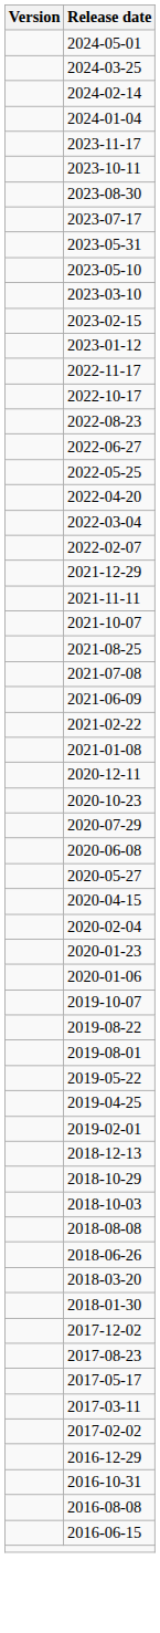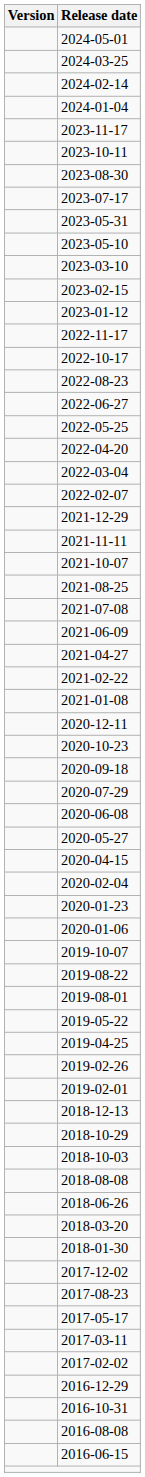 <table class="wikitable mw-collapsible mw-collapsed">
 <tr>
 <th>Version</th>
 <th>Release date</th>
 </tr>
 <tr>
 <td></td>
 <td>2024-05-01</td>
 </tr>
 <tr>
 <td></td>
 <td>2024-03-25</td>
 </tr>
 <tr>
 <td></td>
 <td>2024-02-14</td>
 </tr>
 <tr>
 <td></td>
 <td>2024-01-04</td>
 </tr>
 <tr>
 <td></td>
 <td>2023-11-17</td>
 </tr>
 <tr>
 <td></td>
 <td>2023-10-11</td>
 </tr>
 <tr>
 <td></td>
 <td>2023-08-30</td>
 </tr>
 <tr>
 <td></td>
 <td>2023-07-17</td>
 </tr>
 <tr>
 <td></td>
 <td>2023-05-31</td>
 </tr>
 <tr>
 <td></td>
 <td>2023-05-10</td>
 </tr>
 <tr>
 <td></td>
 <td>2023-03-10</td>
 </tr>
 <tr>
 <td></td>
 <td>2023-02-15</td>
 </tr>
 <tr>
 <td></td>
 <td>2023-01-12</td>
 </tr>
 <tr>
 <td></td>
 <td>2022-11-17</td>
 </tr>
 <tr>
 <td></td>
 <td>2022-10-17</td>
 </tr>
 <tr>
 <td></td>
 <td>2022-08-23</td>
 </tr>
 <tr>
 <td></td>
 <td>2022-06-27</td>
 </tr>
 <tr>
 <td></td>
 <td>2022-05-25</td>
 </tr>
 <tr>
 <td></td>
 <td>2022-04-20</td>
 </tr>
 <tr>
 <td></td>
 <td>2022-03-04</td>
 </tr>
 <tr>
 <td></td>
 <td>2022-02-07</td>
 </tr>
 <tr>
 <td></td>
 <td>2021-12-29</td>
 </tr>
 <tr>
 <td></td>
 <td>2021-11-11</td>
 </tr>
 <tr>
 <td></td>
 <td>2021-10-07</td>
 </tr>
 <tr>
 <td></td>
 <td>2021-08-25</td>
 </tr>
 <tr>
 <td></td>
 <td>2021-07-08</td>
 </tr>
 <tr>
 <td></td>
 <td>2021-06-09</td>
 </tr>
 <tr>
 <td></td>
+<td>2021-04-27</td>
+</tr>
+<tr>
+<td></td>
 <td>2021-02-22</td>
 </tr>
 <tr>
 <td></td>
 <td>2021-01-08</td>
 </tr>
 <tr>
 <td></td>
 <td>2020-12-11</td>
 </tr>
 <tr>
 <td></td>
 <td>2020-10-23</td>
+</tr>
+<tr>
+<td></td>
+<td>2020-09-18</td>
 </tr>
 <tr>
 <td></td>
 <td>2020-07-29</td>
 </tr>
 <tr>
 <td></td>
 <td>2020-06-08</td>
 </tr>
 <tr>
 <td></td>
 <td>2020-05-27</td>
 </tr>
 <tr>
 <td></td>
 <td>2020-04-15</td>
 </tr>
 <tr>
 <td></td>
 <td>2020-02-04</td>
 </tr>
 <tr>
 <td></td>
 <td>2020-01-23</td>
 </tr>
 <tr>
 <td></td>
 <td>2020-01-06</td>
 </tr>
 <tr>
 <td></td>
 <td>2019-10-07</td>
 </tr>
 <tr>
 <td></td>
 <td>2019-08-22</td>
 </tr>
 <tr>
 <td></td>
 <td>2019-08-01</td>
 </tr>
 <tr>
 <td></td>
 <td>2019-05-22</td>
 </tr>
 <tr>
 <td></td>
 <td>2019-04-25</td>
+</tr>
+<tr>
+<td></td>
+<td>2019-02-26</td>
 </tr>
 <tr>
 <td></td>
 <td>2019-02-01</td>
 </tr>
 <tr>
 <td></td>
 <td>2018-12-13</td>
 </tr>
 <tr>
 <td></td>
 <td>2018-10-29</td>
 </tr>
 <tr>
 <td></td>
 <td>2018-10-03</td>
 </tr>
 <tr>
 <td></td>
 <td>2018-08-08</td>
 </tr>
 <tr>
 <td></td>
 <td>2018-06-26</td>
 </tr>
 <tr>
 <td></td>
 <td>2018-03-20</td>
 </tr>
 <tr>
 <td></td>
 <td>2018-01-30</td>
 </tr>
 <tr>
 <td></td>
 <td>2017-12-02</td>
 </tr>
 <tr>
 <td></td>
 <td>2017-08-23</td>
 </tr>
 <tr>
 <td></td>
 <td>2017-05-17</td>
 </tr>
 <tr>
 <td></td>
 <td>2017-03-11</td>
 </tr>
 <tr>
 <td></td>
 <td>2017-02-02</td>
 </tr>
 <tr>
 <td></td>
 <td>2016-12-29</td>
 </tr>
 <tr>
 <td></td>
 <td>2016-10-31</td>
 </tr>
 <tr>
 <td></td>
 <td>2016-08-08</td>
 </tr>
 <tr>
 <td></td>
 <td>2016-06-15</td>
 </tr>
 <tr>
 <td colspan="2"><small></small></td>
 </tr>
 </table>
